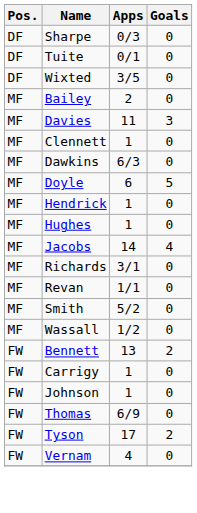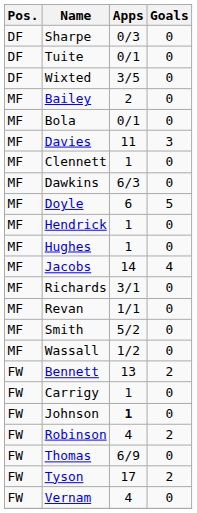 <table class="wikitable" style="text-align:center">
 <tr>
 <th>Pos.</th>
 <th>Name</th>
 <th>Apps</th>
 <th>Goals</th>
 </tr>
 <tr>
 <td align="left">DF</td>
 <td align="left"> Sharpe</td>
 <td>0/3</td>
 <td>0</td>
 </tr>
 <tr>
 <td align="left">DF</td>
 <td align="left"> Tuite</td>
 <td>0/1</td>
 <td>0</td>
 </tr>
 <tr>
 <td align="left">DF</td>
 <td align="left"> Wixted</td>
 <td>3/5</td>
 <td>0</td>
 </tr>
 <tr>
 <td align="left">MF</td>
 <td align="left"> <a href='#'>Bailey</a></td>
 <td>2</td>
+<td>0</td>
+</tr>
+<tr>
+<td align="left">MF</td>
+<td align="left"> Bola</td>
+<td>0/1</td>
 <td>0</td>
 </tr>
 <tr>
 <td align="left">MF</td>
 <td align="left"> <a href='#'>Davies</a></td>
 <td>11</td>
 <td>3</td>
 </tr>
 <tr>
 <td align="left">MF</td>
 <td align="left"> Clennett</td>
 <td>1</td>
 <td>0</td>
 </tr>
 <tr>
 <td align="left">MF</td>
 <td align="left"> Dawkins</td>
 <td>6/3</td>
 <td>0</td>
 </tr>
 <tr>
 <td align="left">MF</td>
 <td align="left"> <a href='#'>Doyle</a></td>
 <td>6</td>
 <td>5</td>
 </tr>
 <tr>
 <td align="left">MF</td>
 <td align="left"> <a href='#'>Hendrick</a></td>
 <td>1</td>
 <td>0</td>
 </tr>
 <tr>
 <td align="left">MF</td>
 <td align="left"> <a href='#'>Hughes</a></td>
 <td>1</td>
 <td>0</td>
 </tr>
 <tr>
 <td align="left">MF</td>
 <td align="left"> <a href='#'>Jacobs</a></td>
 <td>14</td>
 <td>4</td>
 </tr>
 <tr>
 <td align="left">MF</td>
 <td align="left"> Richards</td>
 <td>3/1</td>
 <td>0</td>
 </tr>
 <tr>
 <td align="left">MF</td>
 <td align="left"> Revan</td>
 <td>1/1</td>
 <td>0</td>
 </tr>
 <tr>
 <td align="left">MF</td>
 <td align="left"> Smith</td>
 <td>5/2</td>
 <td>0</td>
 </tr>
 <tr>
 <td align="left">MF</td>
 <td align="left"> Wassall</td>
 <td>1/2</td>
 <td>0</td>
 </tr>
 <tr>
 <td align="left">FW</td>
 <td align="left"> <a href='#'>Bennett</a></td>
 <td>13</td>
 <td>2</td>
 </tr>
 <tr>
 <td align="left">FW</td>
 <td align="left"> Carrigy</td>
 <td>1</td>
 <td>0</td>
 </tr>
 <tr>
 <td align="left">FW</td>
 <td align="left"> Johnson</td>
-<td>1</td>
+<td><strong>1</strong></td>
 <td>0</td>
+</tr>
+<tr>
+<td align="left">FW</td>
+<td align="left"> <a href='#'>Robinson</a></td>
+<td>4</td>
+<td>2</td>
 </tr>
 <tr>
 <td align="left">FW</td>
 <td align="left"> <a href='#'>Thomas</a></td>
 <td>6/9</td>
 <td>0</td>
 </tr>
 <tr>
 <td align="left">FW</td>
 <td align="left"> <a href='#'>Tyson</a></td>
 <td>17</td>
 <td>2</td>
 </tr>
 <tr>
 <td align="left">FW</td>
 <td align="left"> <a href='#'>Vernam</a></td>
 <td>4</td>
 <td>0</td>
 </tr>
 <tr>
 </tr>
 </table>
